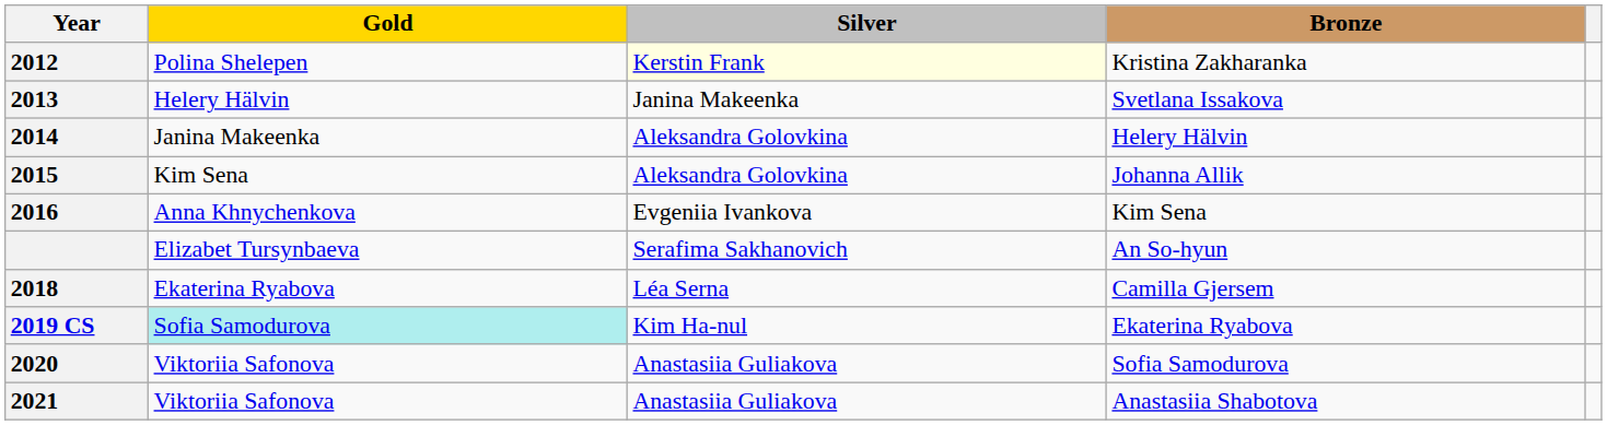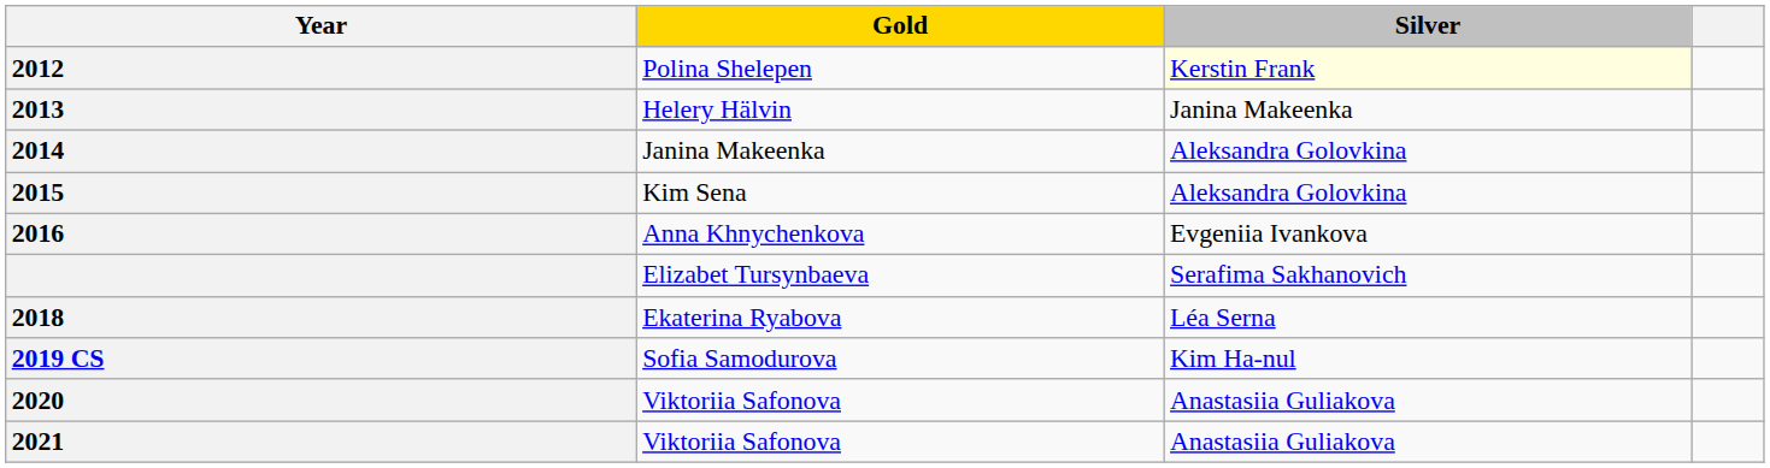 <table class="wikitable unsortable" style="text-align:left; width:85%">
 <tr>
 <th scope="col" style="text-align:center">Year</th>
 <td scope="col" style="text-align:center; width:30%; background:gold"><strong>Gold</strong></td>
 <td scope="col" style="text-align:center; width:30%; background:silver"><strong>Silver</strong></td>
-<td scope="col" style="text-align:center; width:30%; background:#c96"><strong>Bronze</strong></td>
 <th scope="col" style="text-align:center"></th>
 </tr>
 <tr>
 <th scope="row" style="text-align:left">2012</th>
 <td> <a href='#'>Polina Shelepen</a></td>
 <td style="background: lightyellow;"> <a href='#'>Kerstin Frank</a></td>
-<td> Kristina Zakharanka</td>
 <td></td>
 </tr>
 <tr>
 <th scope="row" style="text-align:left">2013</th>
 <td> <a href='#'>Helery Hälvin</a></td>
 <td> Janina Makeenka</td>
-<td> <a href='#'>Svetlana Issakova</a></td>
 <td></td>
 </tr>
 <tr>
 <th scope="row" style="text-align:left">2014</th>
 <td> Janina Makeenka</td>
 <td> <a href='#'>Aleksandra Golovkina</a></td>
-<td> <a href='#'>Helery Hälvin</a></td>
 <td></td>
 </tr>
 <tr>
 <th scope="row" style="text-align:left">2015</th>
 <td> Kim Sena</td>
 <td> <a href='#'>Aleksandra Golovkina</a></td>
-<td> <a href='#'>Johanna Allik</a></td>
 <td></td>
 </tr>
 <tr>
 <th scope="row" style="text-align:left">2016</th>
 <td> <a href='#'>Anna Khnychenkova</a></td>
 <td> Evgeniia Ivankova</td>
-<td> Kim Sena</td>
 <td></td>
 </tr>
 <tr>
 <th scope="row" style="text-align:left"></th>
 <td> <a href='#'>Elizabet Tursynbaeva</a></td>
 <td> <a href='#'>Serafima Sakhanovich</a></td>
-<td> <a href='#'>An So-hyun</a></td>
 <td></td>
 </tr>
 <tr>
 <th scope="row" style="text-align:left">2018</th>
 <td> <a href='#'>Ekaterina Ryabova</a></td>
 <td> <a href='#'>Léa Serna</a></td>
-<td> <a href='#'>Camilla Gjersem</a></td>
 <td></td>
 </tr>
 <tr>
 <th scope="row" style="text-align:left"><a href='#'>2019 CS</a></th>
-<td style="background: paleturquoise;"> <a href='#'>Sofia Samodurova</a></td>
+<td> <a href='#'>Sofia Samodurova</a></td>
 <td> <a href='#'>Kim Ha-nul</a></td>
-<td> <a href='#'>Ekaterina Ryabova</a></td>
 <td></td>
 </tr>
 <tr>
 <th scope="row" style="text-align:left">2020</th>
 <td> <a href='#'>Viktoriia Safonova</a></td>
 <td> <a href='#'>Anastasiia Guliakova</a></td>
-<td> <a href='#'>Sofia Samodurova</a></td>
 <td></td>
 </tr>
 <tr>
 <th scope="row" style="text-align:left">2021</th>
 <td> <a href='#'>Viktoriia Safonova</a></td>
 <td> <a href='#'>Anastasiia Guliakova</a></td>
-<td> <a href='#'>Anastasiia Shabotova</a></td>
 <td></td>
 </tr>
 </table>
